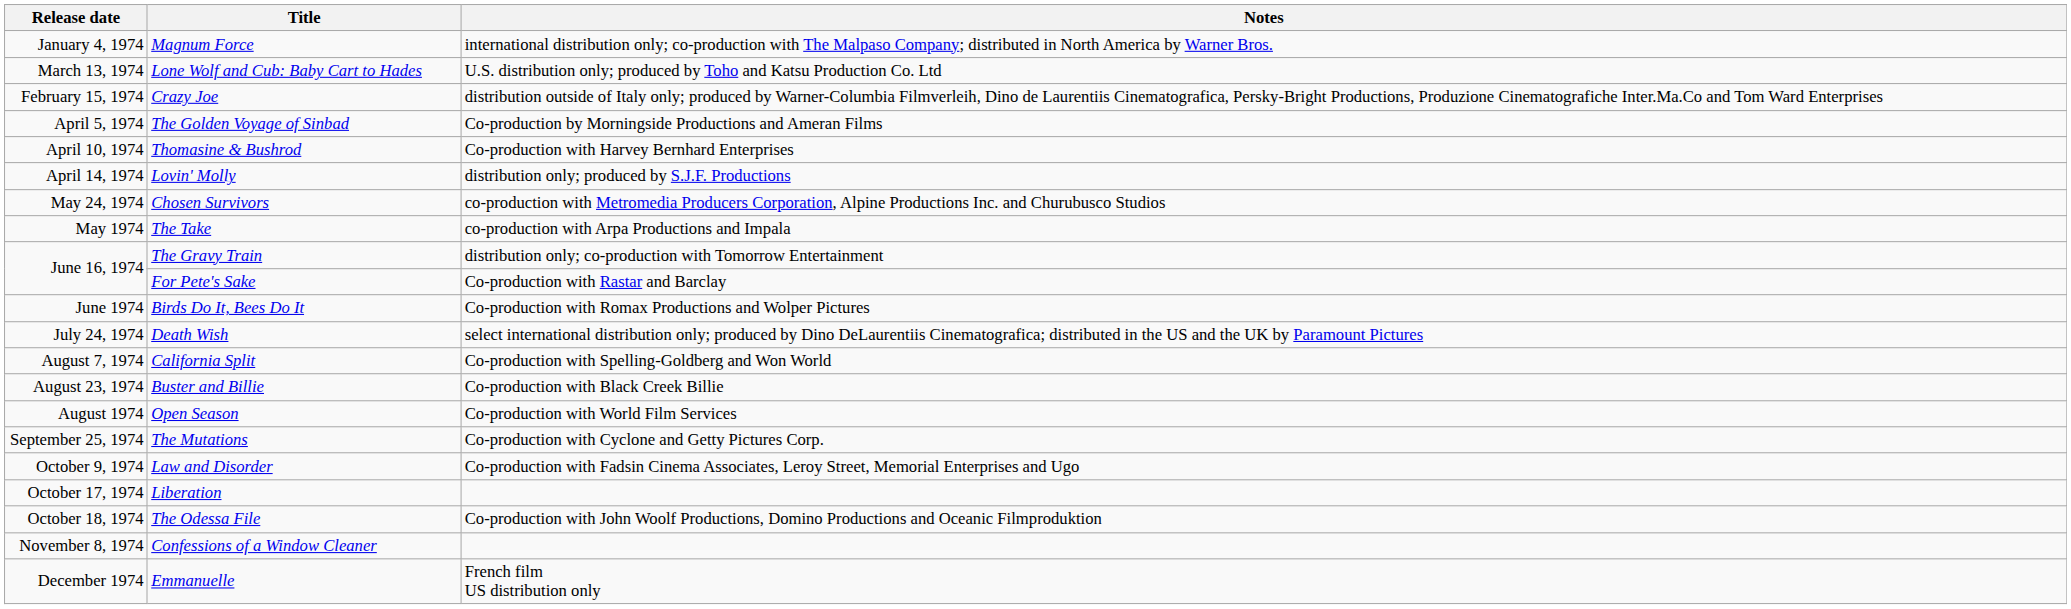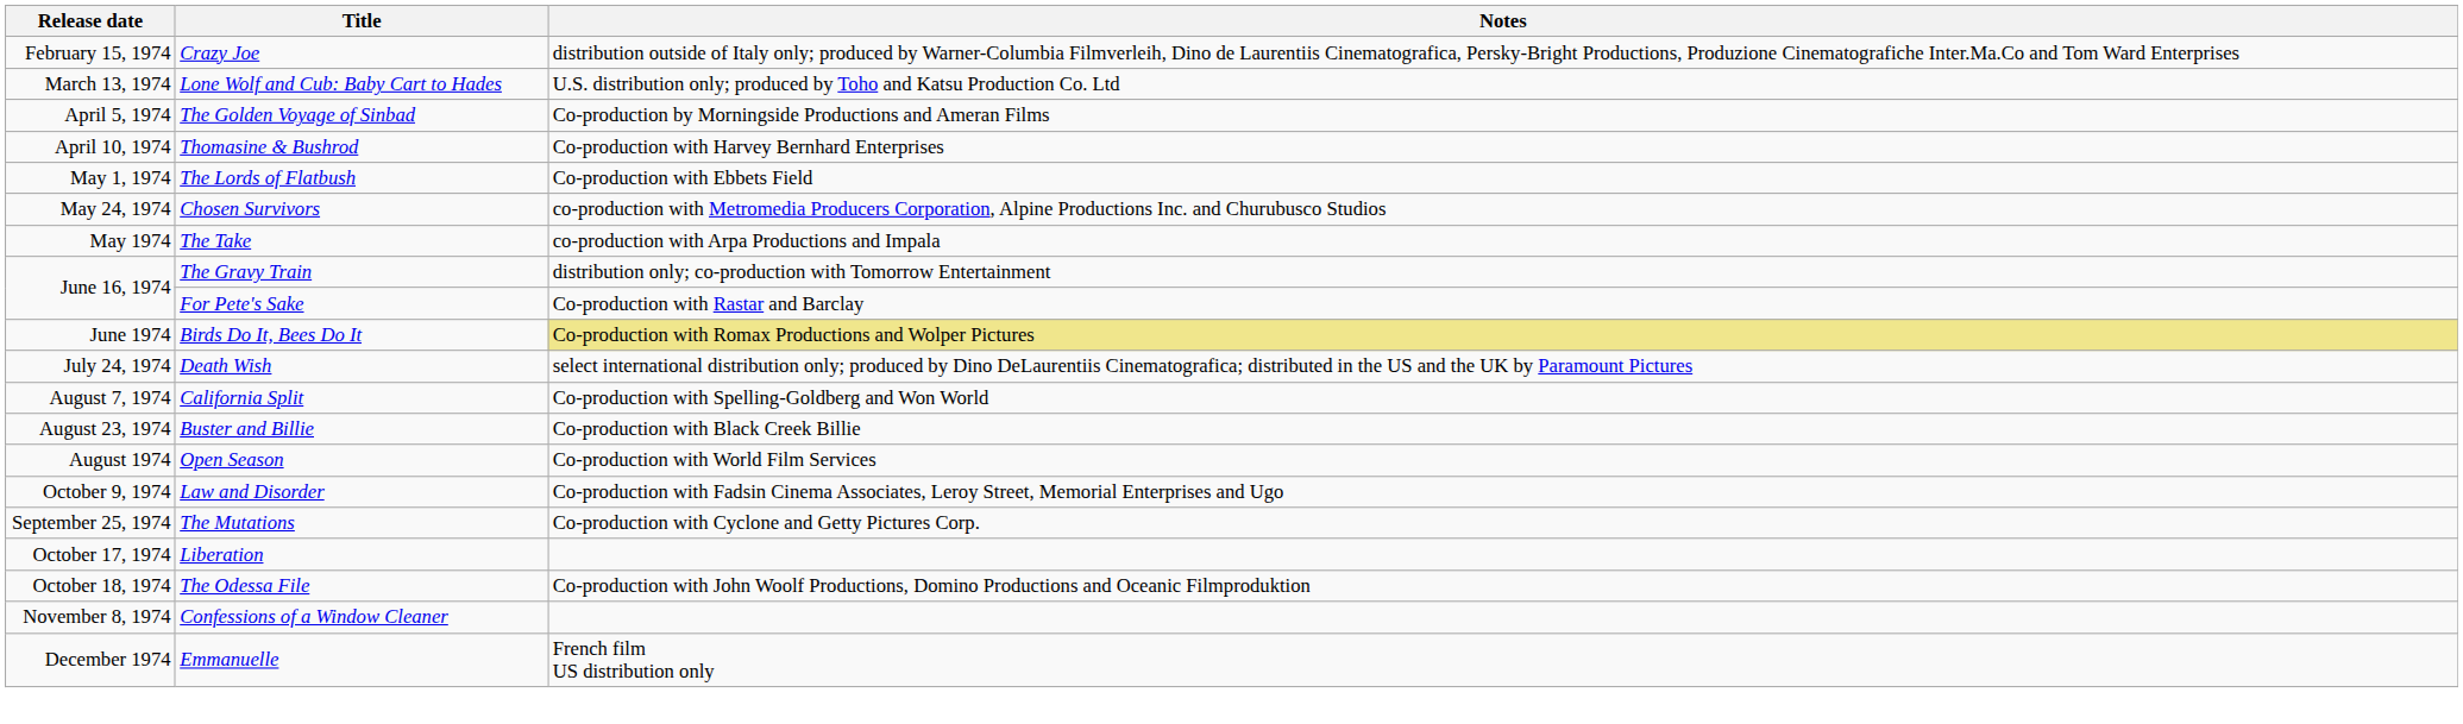 <table class="wikitable sortable" style="width:100%;">
 <tr>
 <th scope="col" style="width:130px;">Release date</th>
 <th>Title</th>
 <th>Notes</th>
 </tr>
 <tr>
-<td style="text-align:right;">January 4, 1974</td>
-<td><em><a href='#'>Magnum Force</a></em></td>
-<td>international distribution only; co-production with <a href='#'>The Malpaso Company</a>; distributed in North America by <a href='#'>Warner Bros.</a></td>
+<td style="text-align:right;">February 15, 1974</td>
+<td><em><a href='#'>Crazy Joe</a></em></td>
+<td>distribution outside of Italy only; produced by Warner-Columbia Filmverleih, Dino de Laurentiis Cinematografica, Persky-Bright Productions, Produzione Cinematografiche Inter.Ma.Co and Tom Ward Enterprises</td>
 </tr>
 <tr>
 <td style="text-align:right;">March 13, 1974</td>
 <td><em><a href='#'>Lone Wolf and Cub: Baby Cart to Hades</a></em></td>
 <td>U.S. distribution only; produced by <a href='#'>Toho</a> and Katsu Production Co. Ltd</td>
-</tr>
-<tr>
-<td style="text-align:right;">February 15, 1974</td>
-<td><em><a href='#'>Crazy Joe</a></em></td>
-<td>distribution outside of Italy only; produced by Warner-Columbia Filmverleih, Dino de Laurentiis Cinematografica, Persky-Bright Productions, Produzione Cinematografiche Inter.Ma.Co and Tom Ward Enterprises</td>
 </tr>
 <tr>
 <td style="text-align:right;">April 5, 1974</td>
 <td><em><a href='#'>The Golden Voyage of Sinbad</a></em></td>
 <td>Co-production by Morningside Productions and Ameran Films</td>
 </tr>
 <tr>
 <td style="text-align:right;">April 10, 1974</td>
 <td><em><a href='#'>Thomasine & Bushrod</a></em></td>
 <td>Co-production with Harvey Bernhard Enterprises</td>
 </tr>
 <tr>
-<td style="text-align:right;">April 14, 1974</td>
-<td><em><a href='#'>Lovin' Molly</a></em></td>
-<td>distribution only; produced by <a href='#'>S.J.F. Productions</a></td>
+<td style="text-align:right;">May 1, 1974</td>
+<td><em><a href='#'>The Lords of Flatbush</a></em></td>
+<td>Co-production with Ebbets Field</td>
 </tr>
 <tr>
 <td style="text-align:right;">May 24, 1974</td>
 <td><em><a href='#'>Chosen Survivors</a></em></td>
 <td>co-production with <a href='#'>Metromedia Producers Corporation</a>, Alpine Productions Inc. and Churubusco Studios</td>
 </tr>
 <tr>
 <td style="text-align:right;">May 1974</td>
 <td><em><a href='#'>The Take</a></em></td>
 <td>co-production with Arpa Productions and Impala</td>
 </tr>
 <tr>
 <td style="text-align:right;" rowspan="2">June 16, 1974</td>
 <td><em><a href='#'>The Gravy Train</a></em></td>
 <td>distribution only; co-production with Tomorrow Entertainment</td>
 </tr>
 <tr>
 <td><em><a href='#'>For Pete's Sake</a></em></td>
 <td>Co-production with <a href='#'>Rastar</a> and Barclay</td>
 </tr>
 <tr>
 <td style="text-align:right;">June 1974</td>
 <td><em><a href='#'>Birds Do It, Bees Do It</a></em></td>
-<td>Co-production with Romax Productions and Wolper Pictures</td>
+<td style="background: khaki;">Co-production with Romax Productions and Wolper Pictures</td>
 </tr>
 <tr>
 <td style="text-align:right;">July 24, 1974</td>
 <td><em><a href='#'>Death Wish</a></em></td>
 <td>select international distribution only; produced by Dino DeLaurentiis Cinematografica; distributed in the US and the UK by <a href='#'>Paramount Pictures</a></td>
 </tr>
 <tr>
 <td style="text-align:right;">August 7, 1974</td>
 <td><em><a href='#'>California Split</a></em></td>
 <td>Co-production with Spelling-Goldberg and Won World</td>
 </tr>
 <tr>
 <td style="text-align:right;">August 23, 1974</td>
 <td><em><a href='#'>Buster and Billie</a></em></td>
 <td>Co-production with Black Creek Billie</td>
 </tr>
 <tr>
 <td style="text-align:right;">August 1974</td>
 <td><em><a href='#'>Open Season</a></em></td>
 <td>Co-production with World Film Services</td>
 </tr>
 <tr>
+<td style="text-align:right;">October 9, 1974</td>
+<td><em><a href='#'>Law and Disorder</a></em></td>
+<td>Co-production with Fadsin Cinema Associates, Leroy Street, Memorial Enterprises and Ugo</td>
+</tr>
+<tr>
 <td style="text-align:right;">September 25, 1974</td>
 <td><em><a href='#'>The Mutations</a></em></td>
 <td>Co-production with Cyclone and Getty Pictures Corp.</td>
-</tr>
-<tr>
-<td style="text-align:right;">October 9, 1974</td>
-<td><em><a href='#'>Law and Disorder</a></em></td>
-<td>Co-production with Fadsin Cinema Associates, Leroy Street, Memorial Enterprises and Ugo</td>
 </tr>
 <tr>
 <td style="text-align:right;">October 17, 1974</td>
 <td><em><a href='#'>Liberation</a></em></td>
 <td></td>
 </tr>
 <tr>
 <td style="text-align:right;">October 18, 1974</td>
 <td><em><a href='#'>The Odessa File</a></em></td>
 <td>Co-production with John Woolf Productions, Domino Productions and Oceanic Filmproduktion</td>
 </tr>
 <tr>
 <td style="text-align:right;">November 8, 1974</td>
 <td><em><a href='#'>Confessions of a Window Cleaner</a></em></td>
 <td></td>
 </tr>
 <tr>
 <td style="text-align:right;">December 1974</td>
 <td><a href='#'><em>Emmanuelle</em></a></td>
 <td>French film<br>US distribution only</td>
 </tr>
 </table>
